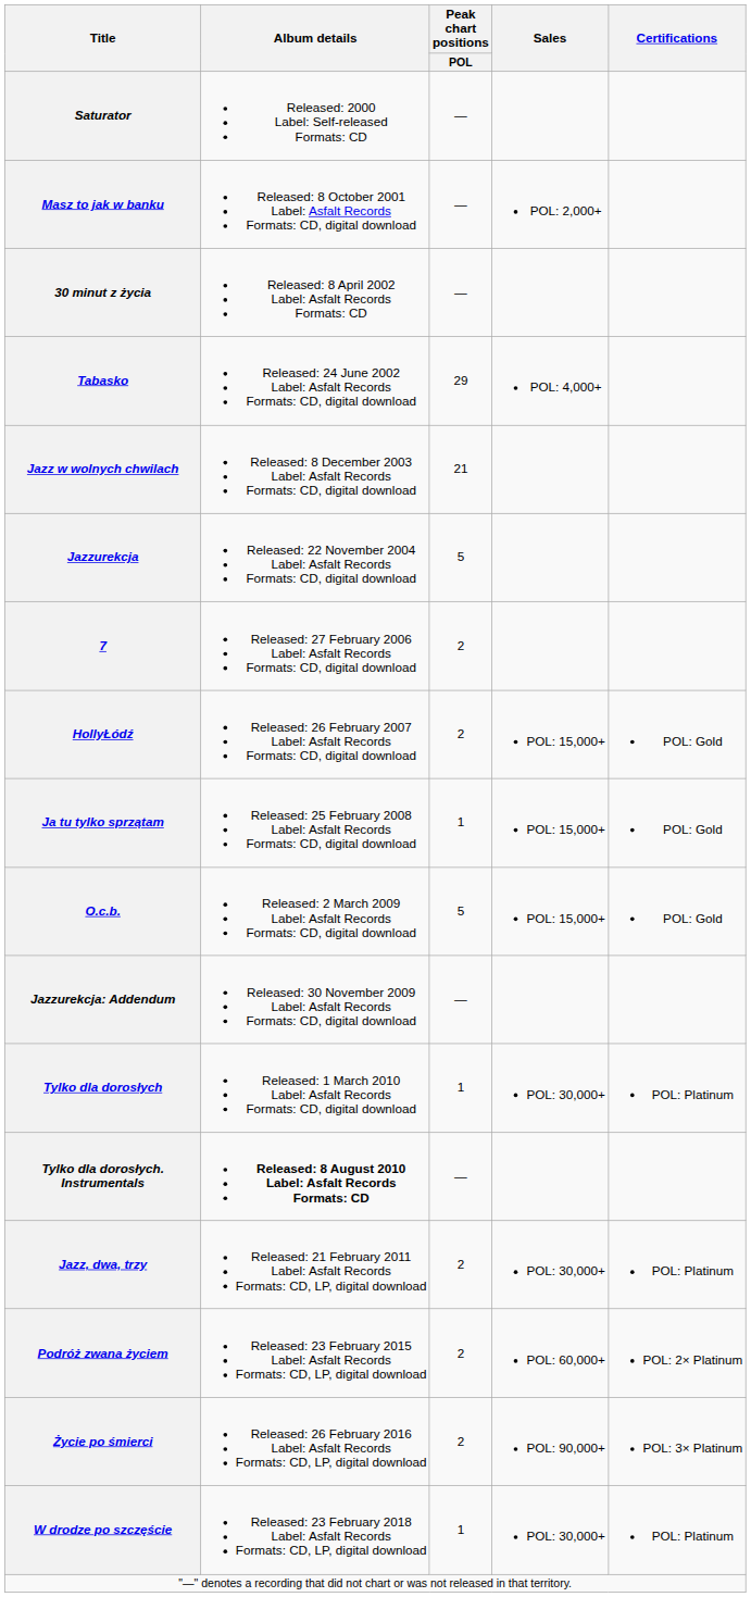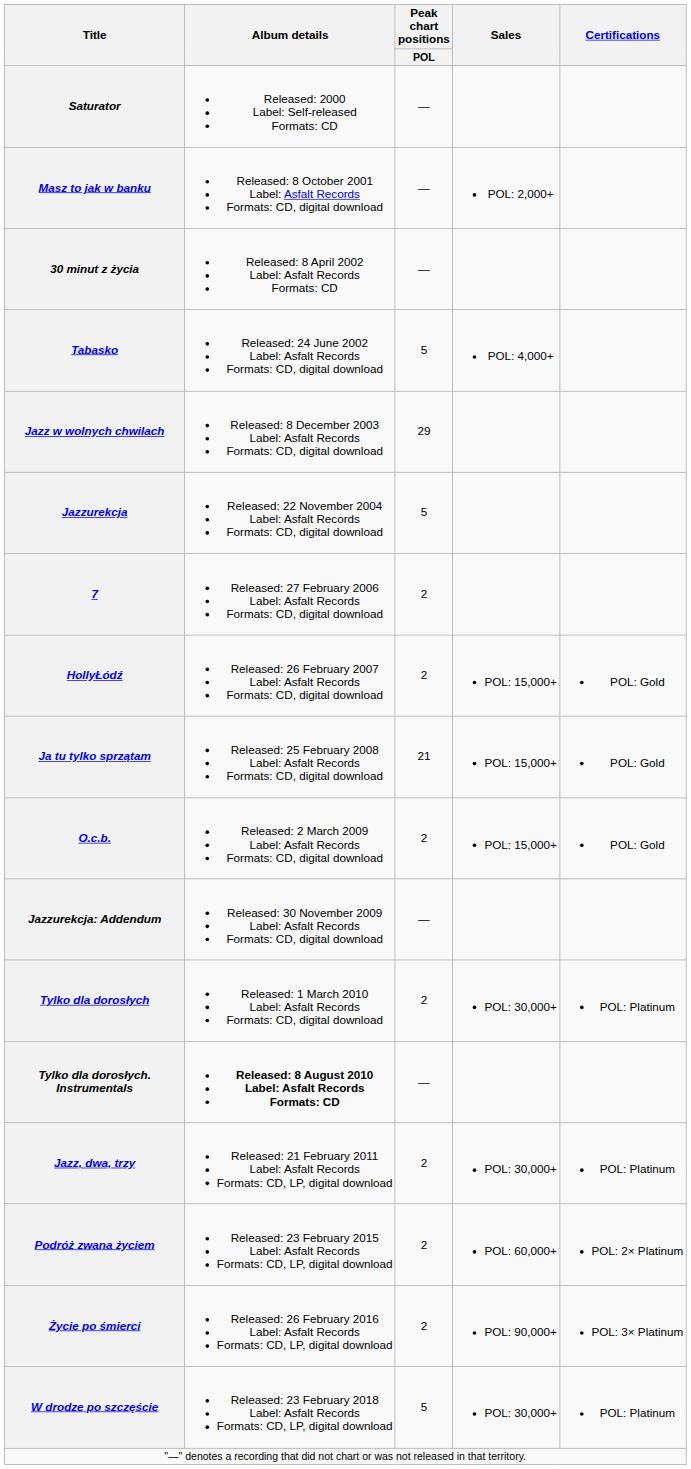 <table class="wikitable plainrowheaders" style="text-align:center;">
 <tr>
 <th scope="col" rowspan="2" style="width:15em;">Title</th>
 <th scope="col" rowspan="2">Album details</th>
 <th scope="col" colspan="1">Peak chart positions</th>
 <th scope="col" rowspan="2">Sales</th>
 <th scope="col" rowspan="2"><a href='#'>Certifications</a></th>
 </tr>
 <tr>
 <th scope="col" style="width:3em;font-size:90%;">POL<br></th>
 </tr>
 <tr>
 <th scope="row"><em>Saturator</em></th>
 <td><br><ul><li>Released: 2000</li><li>Label: Self-released</li><li>Formats: CD</li></ul></td>
 <td>—</td>
 <td></td>
 <td></td>
 </tr>
 <tr>
 <th scope="row"><em><a href='#'>Masz to jak w banku</a></em></th>
 <td><br><ul><li>Released: 8 October 2001</li><li>Label: <a href='#'>Asfalt Records</a></li><li>Formats: CD, digital download</li></ul></td>
 <td>—</td>
 <td><br><ul><li>POL: 2,000+</li></ul></td>
 <td></td>
 </tr>
 <tr>
 <th scope="row"><em>30 minut z życia</em></th>
 <td><br><ul><li>Released: 8 April 2002</li><li>Label: Asfalt Records</li><li>Formats: CD</li></ul></td>
 <td>—</td>
 <td></td>
 <td></td>
 </tr>
 <tr>
 <th scope="row"><em><a href='#'>Tabasko</a></em></th>
 <td><br><ul><li>Released: 24 June 2002</li><li>Label: Asfalt Records</li><li>Formats: CD, digital download</li></ul></td>
-<td>29</td>
+<td>5</td>
 <td><br><ul><li>POL: 4,000+</li></ul></td>
 <td></td>
 </tr>
 <tr>
 <th scope="row"><em><a href='#'>Jazz w wolnych chwilach</a></em></th>
 <td><br><ul><li>Released: 8 December 2003</li><li>Label: Asfalt Records</li><li>Formats: CD, digital download</li></ul></td>
-<td>21</td>
+<td>29</td>
 <td></td>
 <td></td>
 </tr>
 <tr>
 <th scope="row"><em><a href='#'>Jazzurekcja</a></em></th>
 <td><br><ul><li>Released: 22 November 2004</li><li>Label: Asfalt Records</li><li>Formats: CD, digital download</li></ul></td>
 <td>5</td>
 <td></td>
 <td></td>
 </tr>
 <tr>
 <th scope="row"><em><a href='#'>7</a></em></th>
 <td><br><ul><li>Released: 27 February 2006</li><li>Label: Asfalt Records</li><li>Formats: CD, digital download</li></ul></td>
 <td>2</td>
 <td></td>
 <td></td>
 </tr>
 <tr>
 <th scope="row"><em><a href='#'>HollyŁódź</a></em></th>
 <td><br><ul><li>Released: 26 February 2007</li><li>Label: Asfalt Records</li><li>Formats: CD, digital download</li></ul></td>
 <td>2</td>
 <td><br><ul><li>POL: 15,000+</li></ul></td>
 <td><br><ul><li>POL: Gold</li></ul></td>
 </tr>
 <tr>
 <th scope="row"><em><a href='#'>Ja tu tylko sprzątam</a></em></th>
 <td><br><ul><li>Released: 25 February 2008</li><li>Label: Asfalt Records</li><li>Formats: CD, digital download</li></ul></td>
-<td>1</td>
+<td>21</td>
 <td><br><ul><li>POL: 15,000+</li></ul></td>
 <td><br><ul><li>POL: Gold</li></ul></td>
 </tr>
 <tr>
 <th scope="row"><em><a href='#'>O.c.b.</a></em></th>
 <td><br><ul><li>Released: 2 March 2009</li><li>Label: Asfalt Records</li><li>Formats: CD, digital download</li></ul></td>
-<td>5</td>
+<td>2</td>
 <td><br><ul><li>POL: 15,000+</li></ul></td>
 <td><br><ul><li>POL: Gold</li></ul></td>
 </tr>
 <tr>
 <th scope="row"><em>Jazzurekcja: Addendum</em></th>
 <td><br><ul><li>Released: 30 November 2009</li><li>Label: Asfalt Records</li><li>Formats: CD, digital download</li></ul></td>
 <td>—</td>
 <td></td>
 <td></td>
 </tr>
 <tr>
 <th scope="row"><em><a href='#'>Tylko dla dorosłych</a></em></th>
 <td><br><ul><li>Released: 1 March 2010</li><li>Label: Asfalt Records</li><li>Formats: CD, digital download</li></ul></td>
-<td>1</td>
+<td>2</td>
 <td><br><ul><li>POL: 30,000+</li></ul></td>
 <td><br><ul><li>POL: Platinum</li></ul></td>
 </tr>
 <tr>
 <th scope="row"><em>Tylko dla dorosłych. Instrumentals</em></th>
 <td><strong><br><ul><li>Released: 8 August 2010</li><li>Label: Asfalt Records</li><li>Formats: CD</li></ul></strong></td>
 <td>—</td>
 <td></td>
 <td></td>
 </tr>
 <tr>
 <th scope="row"><em><a href='#'>Jazz, dwa, trzy</a></em></th>
 <td><br><ul><li>Released: 21 February 2011</li><li>Label: Asfalt Records</li><li>Formats: CD, LP, digital download</li></ul></td>
 <td>2</td>
 <td><br><ul><li>POL: 30,000+</li></ul></td>
 <td><br><ul><li>POL: Platinum</li></ul></td>
 </tr>
 <tr>
 <th scope="row"><em><a href='#'>Podróż zwana życiem</a></em></th>
 <td><br><ul><li>Released: 23 February 2015</li><li>Label: Asfalt Records</li><li>Formats: CD, LP, digital download</li></ul></td>
 <td>2</td>
 <td><br><ul><li>POL: 60,000+</li></ul></td>
 <td><br><ul><li>POL: 2× Platinum</li></ul></td>
 </tr>
 <tr>
 <th scope="row"><em><a href='#'>Życie po śmierci</a></em></th>
 <td><br><ul><li>Released: 26 February 2016</li><li>Label: Asfalt Records</li><li>Formats: CD, LP, digital download</li></ul></td>
 <td>2</td>
 <td><br><ul><li>POL: 90,000+</li></ul></td>
 <td><br><ul><li>POL: 3× Platinum</li></ul></td>
 </tr>
 <tr>
 <th scope="row"><em><a href='#'>W drodze po szczęście</a></em></th>
 <td><br><ul><li>Released: 23 February 2018</li><li>Label: Asfalt Records</li><li>Formats: CD, LP, digital download</li></ul></td>
-<td>1</td>
+<td>5</td>
 <td><br><ul><li>POL: 30,000+</li></ul></td>
 <td><br><ul><li>POL: Platinum</li></ul></td>
 </tr>
 <tr>
 <td colspan="20" style="font-size:90%">"—" denotes a recording that did not chart or was not released in that territory.</td>
 </tr>
 </table>
